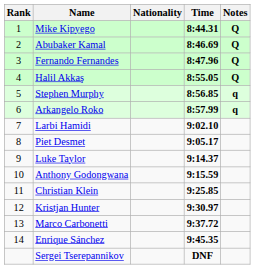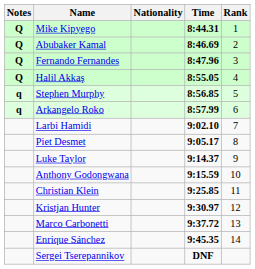 <table class="wikitable sortable" style="text-align:center">
 <tr>
-<th>Rank</th>
+<th>Notes</th>
 <th>Name</th>
 <th>Nationality</th>
 <th>Time</th>
-<th>Notes</th>
+<th>Rank</th>
 </tr>
 <tr bgcolor=ccffcc>
-<td>1</td>
+<td><strong>Q</strong></td>
 <td align=left><a href='#'>Mike Kipyego</a></td>
 <td align=left></td>
 <td><strong>8:44.31</strong></td>
-<td><strong>Q</strong></td>
+<td>1</td>
 </tr>
 <tr bgcolor=ccffcc>
-<td>2</td>
+<td><strong>Q</strong></td>
 <td align=left><a href='#'>Abubaker Kamal</a></td>
 <td align=left></td>
 <td><strong>8:46.69</strong></td>
-<td><strong>Q</strong></td>
+<td>2</td>
 </tr>
 <tr bgcolor=ccffcc>
-<td>3</td>
+<td><strong>Q</strong></td>
 <td align=left><a href='#'>Fernando Fernandes</a></td>
 <td align=left></td>
 <td><strong>8:47.96</strong></td>
-<td><strong>Q</strong></td>
+<td>3</td>
 </tr>
 <tr bgcolor=ccffcc>
-<td>4</td>
+<td><strong>Q</strong></td>
 <td align=left><a href='#'>Halil Akkaş</a></td>
 <td align=left></td>
 <td><strong>8:55.05</strong></td>
-<td><strong>Q</strong></td>
+<td>4</td>
 </tr>
 <tr bgcolor=ddffdd>
-<td>5</td>
+<td><strong>q</strong></td>
 <td align=left><a href='#'>Stephen Murphy</a></td>
 <td align=left></td>
 <td><strong>8:56.85</strong></td>
-<td><strong>q</strong></td>
+<td>5</td>
 </tr>
 <tr bgcolor=ddffdd>
-<td>6</td>
+<td><strong>q</strong></td>
 <td align=left><a href='#'>Arkangelo Roko</a></td>
 <td align=left></td>
 <td><strong>8:57.99</strong></td>
-<td><strong>q</strong></td>
+<td>6</td>
 </tr>
 <tr>
-<td>7</td>
+<td></td>
 <td align=left><a href='#'>Larbi Hamidi</a></td>
 <td align=left></td>
 <td><strong>9:02.10</strong></td>
-<td></td>
+<td>7</td>
 </tr>
 <tr>
-<td>8</td>
+<td></td>
 <td align=left><a href='#'>Piet Desmet</a></td>
 <td align=left></td>
 <td><strong>9:05.17</strong></td>
-<td></td>
+<td>8</td>
 </tr>
 <tr>
-<td>9</td>
+<td></td>
 <td align=left><a href='#'>Luke Taylor</a></td>
 <td align=left></td>
 <td><strong>9:14.37</strong></td>
-<td></td>
+<td>9</td>
 </tr>
 <tr>
-<td>10</td>
+<td></td>
 <td align=left><a href='#'>Anthony Godongwana</a></td>
 <td align=left></td>
 <td><strong>9:15.59</strong></td>
-<td></td>
+<td>10</td>
 </tr>
 <tr>
-<td>11</td>
+<td></td>
 <td align=left><a href='#'>Christian Klein</a></td>
 <td align=left></td>
 <td><strong>9:25.85</strong></td>
-<td></td>
+<td>11</td>
 </tr>
 <tr>
-<td>12</td>
+<td></td>
 <td align=left><a href='#'>Kristjan Hunter</a></td>
 <td align=left></td>
 <td><strong>9:30.97</strong></td>
-<td></td>
+<td>12</td>
 </tr>
 <tr>
-<td>13</td>
+<td></td>
 <td align=left><a href='#'>Marco Carbonetti</a></td>
 <td align=left></td>
 <td><strong>9:37.72</strong></td>
-<td></td>
+<td>13</td>
 </tr>
 <tr>
-<td>14</td>
+<td></td>
 <td align=left><a href='#'>Enrique Sánchez</a></td>
 <td align=left></td>
 <td><strong>9:45.35</strong></td>
-<td></td>
+<td>14</td>
 </tr>
 <tr>
 <td></td>
 <td align=left><a href='#'>Sergei Tserepannikov</a></td>
 <td align=left></td>
 <td><strong>DNF</strong></td>
 <td></td>
 </tr>
 </table>
